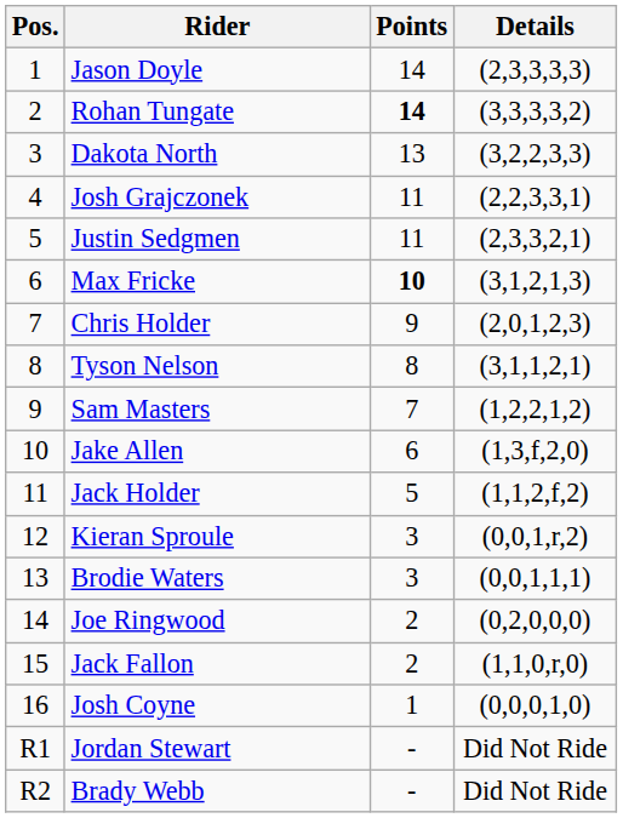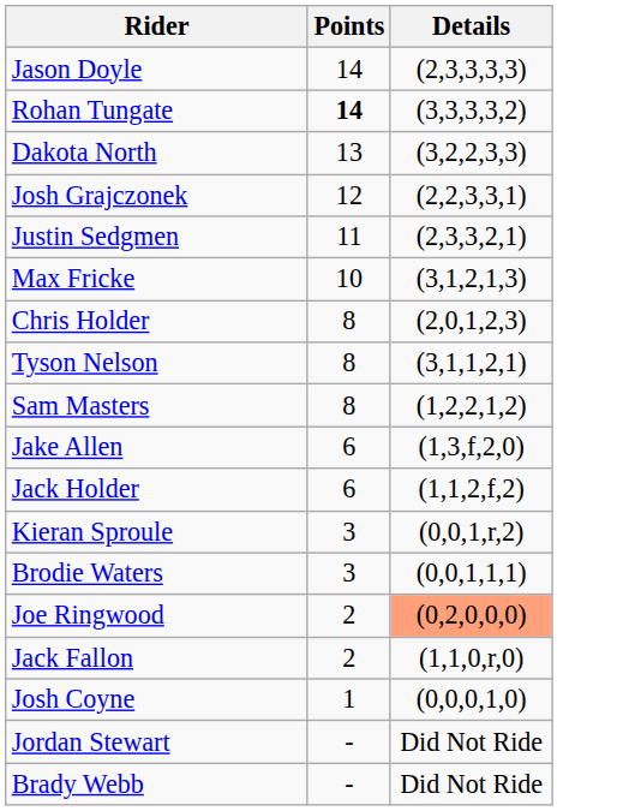 <table class=wikitable>
 <tr>
-<th width=25px>Pos.</th>
 <th width=175px>Rider</th>
 <th width=40px>Points</th>
 <th width=90px>Details</th>
 </tr>
 <tr align=center >
-<td>1</td>
 <td align=left><a href='#'>Jason Doyle</a></td>
 <td>14</td>
 <td>(2,3,3,3,3)</td>
 </tr>
 <tr align=center >
-<td>2</td>
 <td align=left><a href='#'>Rohan Tungate</a></td>
 <td><strong>14</strong></td>
 <td>(3,3,3,3,2)</td>
 </tr>
 <tr align=center >
-<td>3</td>
 <td align=left><a href='#'>Dakota North</a></td>
 <td>13</td>
 <td>(3,2,2,3,3)</td>
 </tr>
 <tr align=center >
-<td>4</td>
 <td align=left><a href='#'>Josh Grajczonek</a></td>
-<td>11</td>
+<td>12</td>
 <td>(2,2,3,3,1)</td>
 </tr>
 <tr align=center >
-<td>5</td>
 <td align=left><a href='#'>Justin Sedgmen</a></td>
 <td>11</td>
 <td>(2,3,3,2,1)</td>
 </tr>
 <tr align=center >
-<td>6</td>
 <td align=left><a href='#'>Max Fricke</a></td>
-<td><strong>10</strong></td>
+<td>10</td>
 <td>(3,1,2,1,3)</td>
 </tr>
 <tr align=center >
-<td>7</td>
 <td align=left><a href='#'>Chris Holder</a></td>
-<td>9</td>
+<td>8</td>
 <td>(2,0,1,2,3)</td>
 </tr>
 <tr align=center>
-<td>8</td>
 <td align=left><a href='#'>Tyson Nelson</a></td>
 <td>8</td>
 <td>(3,1,1,2,1)</td>
 </tr>
 <tr align=center>
-<td>9</td>
 <td align=left><a href='#'>Sam Masters</a></td>
-<td>7</td>
+<td>8</td>
 <td>(1,2,2,1,2)</td>
 </tr>
 <tr align=center>
-<td>10</td>
 <td align=left><a href='#'>Jake Allen</a></td>
 <td>6</td>
 <td>(1,3,f,2,0)</td>
 </tr>
 <tr align=center>
-<td>11</td>
 <td align=left><a href='#'>Jack Holder</a></td>
-<td>5</td>
+<td>6</td>
 <td>(1,1,2,f,2)</td>
 </tr>
 <tr align=center>
-<td>12</td>
 <td align=left><a href='#'>Kieran Sproule</a></td>
 <td>3</td>
 <td>(0,0,1,r,2)</td>
 </tr>
 <tr align=center>
-<td>13</td>
 <td align=left><a href='#'>Brodie Waters</a></td>
 <td>3</td>
 <td>(0,0,1,1,1)</td>
 </tr>
 <tr align=center>
-<td>14</td>
 <td align=left><a href='#'>Joe Ringwood</a></td>
 <td>2</td>
-<td>(0,2,0,0,0)</td>
+<td style="background: lightsalmon;">(0,2,0,0,0)</td>
 </tr>
 <tr align=center>
-<td>15</td>
 <td align=left><a href='#'>Jack Fallon</a></td>
 <td>2</td>
 <td>(1,1,0,r,0)</td>
 </tr>
 <tr align=center>
-<td>16</td>
 <td align=left><a href='#'>Josh Coyne</a></td>
 <td>1</td>
 <td>(0,0,0,1,0)</td>
 </tr>
 <tr align=center>
-<td>R1</td>
 <td align=left><a href='#'>Jordan Stewart</a></td>
 <td>-</td>
 <td>Did Not Ride</td>
 </tr>
 <tr align=center>
-<td>R2</td>
 <td align=left><a href='#'>Brady Webb</a></td>
 <td>-</td>
 <td>Did Not Ride</td>
 </tr>
 </table>
